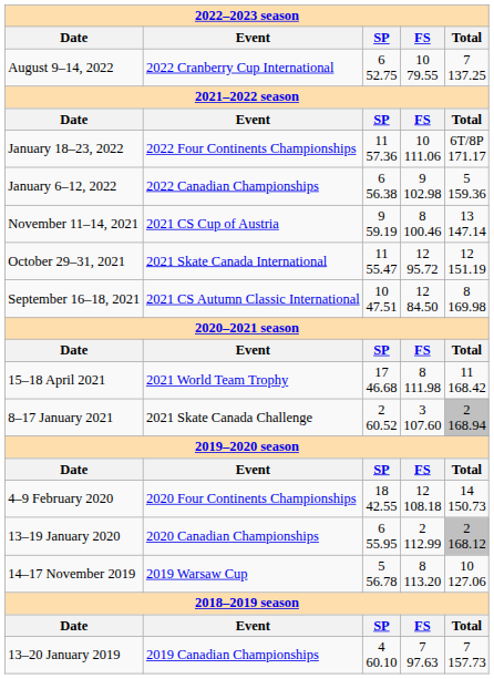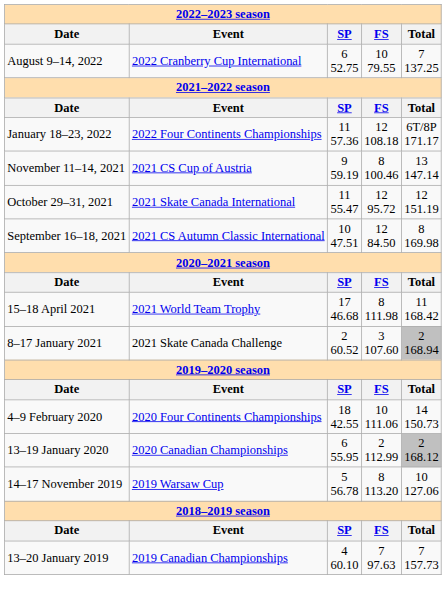 <table class="wikitable">
 <tr>
 <td style="background-color: #ffdead; " colspan=5 align=center><a href='#'><strong>2022–2023 season</strong></a></td>
 </tr>
 <tr>
 <th>Date</th>
 <th>Event</th>
 <th><a href='#'>SP</a></th>
 <th><a href='#'>FS</a></th>
 <th>Total</th>
 </tr>
 <tr>
 <td>August 9–14, 2022</td>
 <td><a href='#'>2022 Cranberry Cup International</a></td>
 <td align=center>6 <br> 52.75</td>
 <td align=center>10 <br> 79.55</td>
 <td align=center>7 <br> 137.25</td>
 </tr>
 <tr>
 <td style="background-color: #ffdead; " colspan=5 align=center><a href='#'><strong>2021–2022 season</strong></a></td>
 </tr>
 <tr>
 <th>Date</th>
 <th>Event</th>
 <th><a href='#'>SP</a></th>
 <th><a href='#'>FS</a></th>
 <th>Total</th>
 </tr>
 <tr>
 <td>January 18–23, 2022</td>
 <td><a href='#'>2022 Four Continents Championships</a></td>
 <td align=center>11 <br> 57.36</td>
-<td align=center>10 <br> 111.06</td>
+<td align=center>12 <br> 108.18</td>
 <td align=center>6T/8P <br> 171.17</td>
-</tr>
-<tr>
-<td>January 6–12, 2022</td>
-<td><a href='#'>2022 Canadian Championships</a></td>
-<td align=center>6 <br> 56.38</td>
-<td align=center>9 <br> 102.98</td>
-<td align=center>5 <br> 159.36</td>
 </tr>
 <tr>
 <td>November 11–14, 2021</td>
 <td><a href='#'>2021 CS Cup of Austria</a></td>
 <td align=center>9 <br> 59.19</td>
 <td align=center>8 <br> 100.46</td>
 <td align=center>13 <br> 147.14</td>
 </tr>
 <tr>
 <td>October 29–31, 2021</td>
 <td><a href='#'>2021 Skate Canada International</a></td>
 <td align=center>11 <br> 55.47</td>
 <td align=center>12 <br> 95.72</td>
 <td align=center>12 <br> 151.19</td>
 </tr>
 <tr>
 <td>September 16–18, 2021</td>
 <td><a href='#'>2021 CS Autumn Classic International</a></td>
 <td align=center>10 <br> 47.51</td>
 <td align=center>12 <br> 84.50</td>
 <td align=center>8 <br> 169.98</td>
 </tr>
 <tr>
 <td style="background-color: #ffdead; " colspan=5 align=center><a href='#'><strong>2020–2021 season</strong></a></td>
 </tr>
 <tr>
 <th>Date</th>
 <th>Event</th>
 <th><a href='#'>SP</a></th>
 <th><a href='#'>FS</a></th>
 <th>Total</th>
 </tr>
 <tr>
 <td>15–18 April 2021</td>
 <td><a href='#'>2021 World Team Trophy</a></td>
 <td align=center>17 <br> 46.68</td>
 <td align=center>8 <br> 111.98</td>
 <td align=center>11 <br> 168.42</td>
 </tr>
 <tr>
 <td>8–17 January 2021</td>
 <td>2021 Skate Canada Challenge</td>
 <td align=center>2 <br> 60.52</td>
 <td align=center>3 <br> 107.60</td>
 <td align=center bgcolor=silver>2 <br> 168.94</td>
 </tr>
 <tr>
 <td style="background-color: #ffdead; " colspan=5 align=center><a href='#'><strong>2019–2020 season</strong></a></td>
 </tr>
 <tr>
 <th>Date</th>
 <th>Event</th>
 <th><a href='#'>SP</a></th>
 <th><a href='#'>FS</a></th>
 <th>Total</th>
 </tr>
 <tr>
 <td>4–9 February 2020</td>
 <td><a href='#'>2020 Four Continents Championships</a></td>
 <td align=center>18 <br> 42.55</td>
-<td align=center>12 <br> 108.18</td>
+<td align=center>10 <br> 111.06</td>
 <td align=center>14 <br> 150.73</td>
 </tr>
 <tr>
 <td>13–19 January 2020</td>
 <td><a href='#'>2020 Canadian Championships</a></td>
 <td align=center>6 <br> 55.95</td>
 <td align=center>2 <br> 112.99</td>
 <td align=center bgcolor=silver>2 <br> 168.12</td>
 </tr>
 <tr>
 <td>14–17 November 2019</td>
 <td><a href='#'>2019 Warsaw Cup</a></td>
 <td align=center>5 <br> 56.78</td>
 <td align=center>8 <br> 113.20</td>
 <td align=center>10 <br> 127.06</td>
 </tr>
 <tr>
 <td style="background-color: #ffdead; " colspan=5 align=center><a href='#'><strong>2018–2019 season</strong></a></td>
 </tr>
 <tr>
 <th>Date</th>
 <th>Event</th>
 <th><a href='#'>SP</a></th>
 <th><a href='#'>FS</a></th>
 <th>Total</th>
 </tr>
 <tr>
 <td>13–20 January 2019</td>
 <td><a href='#'>2019 Canadian Championships</a></td>
 <td align=center>4 <br> 60.10</td>
 <td align=center>7 <br> 97.63</td>
 <td align=center>7 <br> 157.73</td>
 </tr>
 </table>
